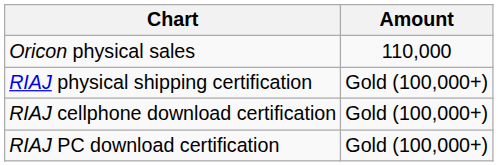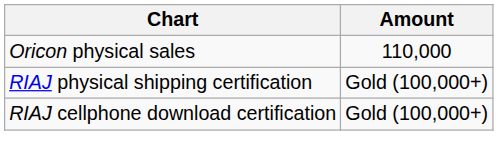 <table class="wikitable">
 <tr>
 <th>Chart</th>
 <th>Amount</th>
 </tr>
 <tr>
 <td><em>Oricon</em> physical sales</td>
 <td align="center">110,000</td>
 </tr>
 <tr>
 <td><em><a href='#'>RIAJ</a></em> physical shipping certification</td>
 <td align="center">Gold (100,000+)</td>
 </tr>
 <tr>
 <td><em>RIAJ</em> cellphone download certification</td>
 <td align="center">Gold (100,000+)</td>
 </tr>
-<tr>
-<td><em>RIAJ</em> PC download certification</td>
-<td align="center">Gold (100,000+)</td>
-</tr>
 </table>
